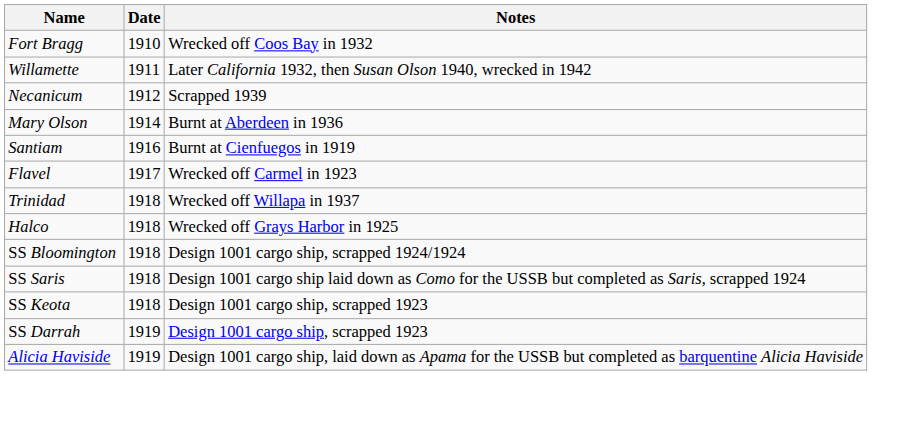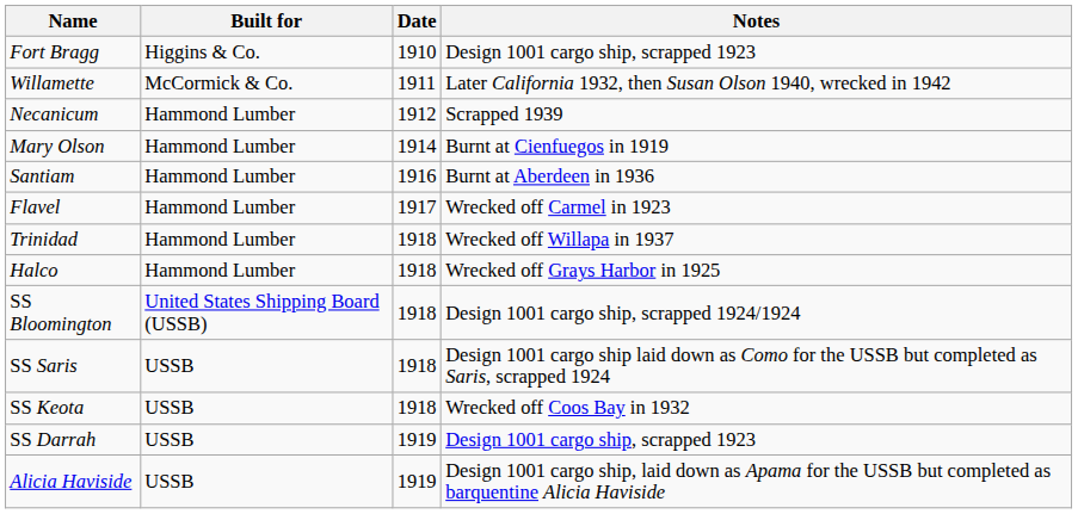 <table class="wikitable">
 <tr>
 <th>Name</th>
+<th>Built for</th>
 <th>Date</th>
 <th>Notes</th>
 </tr>
 <tr>
 <td><em>Fort Bragg</em></td>
+<td>Higgins & Co.</td>
 <td>1910</td>
-<td>Wrecked off <a href='#'>Coos Bay</a> in 1932</td>
+<td>Design 1001 cargo ship, scrapped 1923</td>
 </tr>
 <tr>
 <td><em>Willamette</em></td>
+<td>McCormick & Co.</td>
 <td>1911</td>
 <td>Later <em>California</em> 1932, then <em>Susan Olson</em> 1940, wrecked in 1942</td>
 </tr>
 <tr>
 <td><em>Necanicum</em></td>
+<td>Hammond Lumber</td>
 <td>1912</td>
 <td>Scrapped 1939</td>
 </tr>
 <tr>
 <td><em>Mary Olson</em></td>
+<td>Hammond Lumber</td>
 <td>1914</td>
+<td>Burnt at <a href='#'>Cienfuegos</a> in 1919</td>
+</tr>
+<tr>
+<td><em>Santiam</em></td>
+<td>Hammond Lumber</td>
+<td>1916</td>
 <td>Burnt at <a href='#'>Aberdeen</a> in 1936</td>
 </tr>
 <tr>
-<td><em>Santiam</em></td>
-<td>1916</td>
-<td>Burnt at <a href='#'>Cienfuegos</a> in 1919</td>
-</tr>
-<tr>
 <td><em>Flavel</em></td>
+<td>Hammond Lumber</td>
 <td>1917</td>
 <td>Wrecked off <a href='#'>Carmel</a> in 1923</td>
 </tr>
 <tr>
 <td><em>Trinidad</em></td>
+<td>Hammond Lumber</td>
 <td>1918</td>
 <td>Wrecked off <a href='#'>Willapa</a> in 1937</td>
 </tr>
 <tr>
 <td><em>Halco</em></td>
+<td>Hammond Lumber</td>
 <td>1918</td>
 <td>Wrecked off <a href='#'>Grays Harbor</a> in 1925</td>
 </tr>
 <tr>
 <td>SS <em>Bloomington</em> </td>
+<td><a href='#'>United States Shipping Board</a> (USSB)</td>
 <td>1918</td>
 <td>Design 1001 cargo ship, scrapped 1924/1924</td>
 </tr>
 <tr>
 <td>SS <em>Saris</em></td>
+<td>USSB</td>
 <td>1918</td>
 <td>Design 1001 cargo ship laid down as <em>Como</em> for the USSB but completed as <em>Saris</em>, scrapped 1924</td>
 </tr>
 <tr>
 <td>SS <em>Keota</em></td>
+<td>USSB</td>
 <td>1918</td>
-<td>Design 1001 cargo ship, scrapped 1923</td>
+<td>Wrecked off <a href='#'>Coos Bay</a> in 1932</td>
 </tr>
 <tr>
 <td>SS <em>Darrah</em></td>
+<td>USSB</td>
 <td>1919</td>
 <td><a href='#'>Design 1001 cargo ship</a>, scrapped 1923</td>
 </tr>
 <tr>
 <td><em><a href='#'>Alicia Haviside</a></em></td>
+<td>USSB</td>
 <td>1919</td>
 <td>Design 1001 cargo ship, laid down as <em>Apama</em> for the USSB but completed as <a href='#'>barquentine</a> <em>Alicia Haviside</em></td>
 </tr>
 </table>
